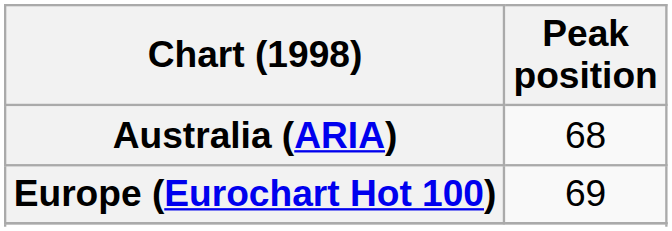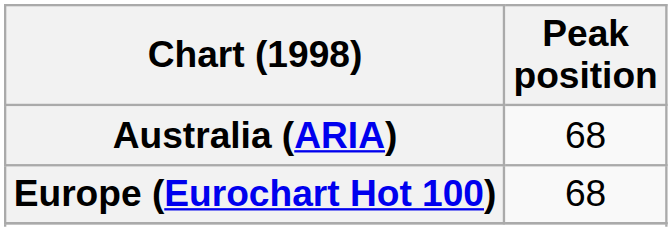 <table class="wikitable sortable plainrowheaders" style="text-align:center">
 <tr>
 <th scope="col">Chart (1998)</th>
 <th scope="col">Peak<br>position</th>
 </tr>
 <tr>
 <th scope="row">Australia (<a href='#'>ARIA</a>)</th>
 <td>68</td>
 </tr>
 <tr>
 <th scope="row">Europe (<a href='#'>Eurochart Hot 100</a>)</th>
-<td>69</td>
+<td>68</td>
 </tr>
 <tr>
 </tr>
 <tr>
 </tr>
 </table>
